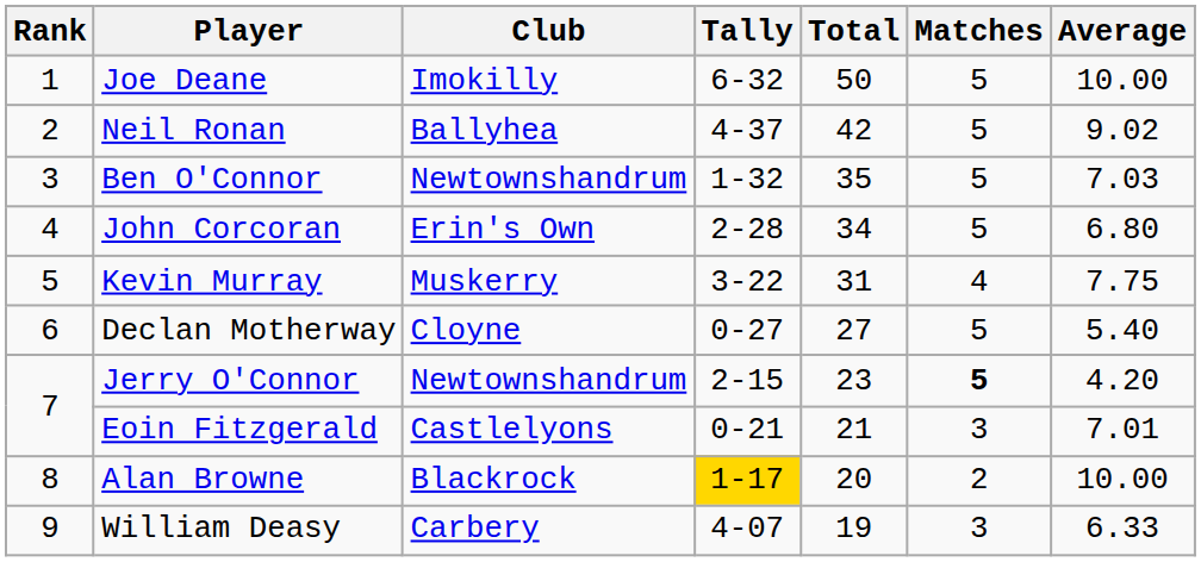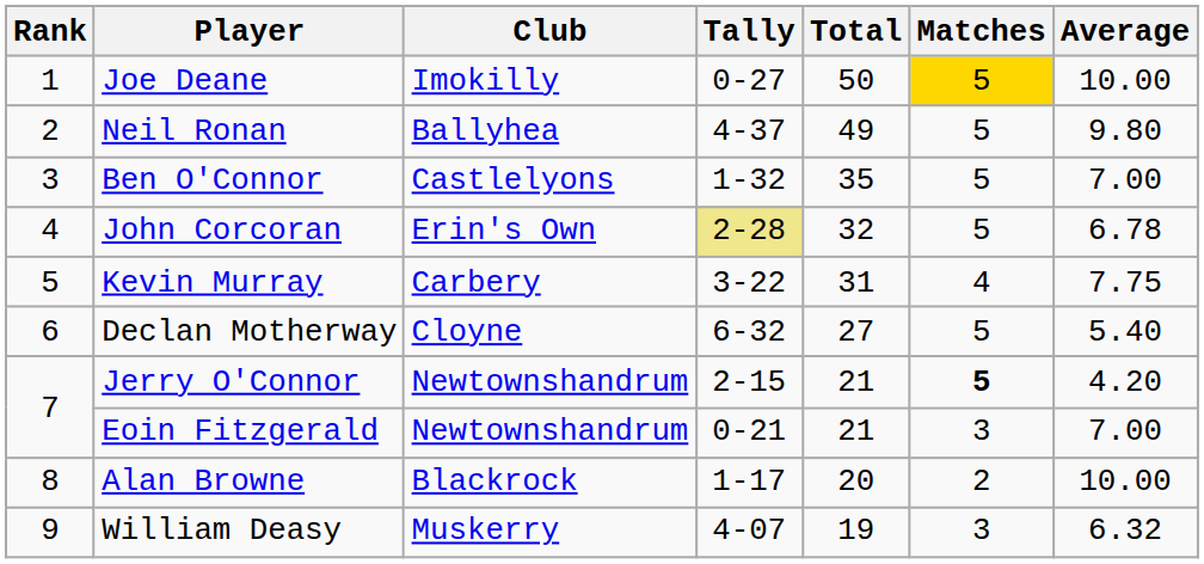 <table class="wikitable">
 <tr>
 <th>Rank</th>
 <th>Player</th>
 <th>Club</th>
 <th>Tally</th>
 <th>Total</th>
 <th>Matches</th>
 <th>Average</th>
 </tr>
 <tr>
 <td rowspan=1 align=center>1</td>
 <td><a href='#'>Joe Deane</a></td>
 <td><a href='#'>Imokilly</a></td>
-<td align=center>6-32</td>
+<td align=center>0-27</td>
 <td align=center>50</td>
-<td align=center>5</td>
+<td align=center style="background: gold;">5</td>
 <td align=center>10.00</td>
 </tr>
 <tr>
 <td rowspan=1 align=center>2</td>
 <td><a href='#'>Neil Ronan</a></td>
 <td><a href='#'>Ballyhea</a></td>
 <td align=center>4-37</td>
-<td align=center>42</td>
+<td align=center>49</td>
 <td align=center>5</td>
-<td align=center>9.02</td>
+<td align=center>9.80</td>
 </tr>
 <tr>
 <td rowspan=1 align=center>3</td>
 <td><a href='#'>Ben O'Connor</a></td>
-<td><a href='#'>Newtownshandrum</a></td>
+<td><a href='#'>Castlelyons</a></td>
 <td align=center>1-32</td>
 <td align=center>35</td>
 <td align=center>5</td>
-<td align=center>7.03</td>
+<td align=center>7.00</td>
 </tr>
 <tr>
 <td rowspan=1 align=center>4</td>
 <td><a href='#'>John Corcoran</a></td>
 <td><a href='#'>Erin's Own</a></td>
-<td align=center>2-28</td>
-<td align=center>34</td>
+<td align=center style="background: khaki;">2-28</td>
+<td align=center>32</td>
 <td align=center>5</td>
-<td align=center>6.80</td>
+<td align=center>6.78</td>
 </tr>
 <tr>
 <td rowspan=1 align=center>5</td>
 <td><a href='#'>Kevin Murray</a></td>
-<td><a href='#'>Muskerry</a></td>
+<td><a href='#'>Carbery</a></td>
 <td align=center>3-22</td>
 <td align=center>31</td>
 <td align=center>4</td>
 <td align=center>7.75</td>
 </tr>
 <tr>
 <td rowspan=1 align=center>6</td>
 <td>Declan Motherway</td>
 <td><a href='#'>Cloyne</a></td>
-<td align=center>0-27</td>
+<td align=center>6-32</td>
 <td align=center>27</td>
 <td align=center>5</td>
 <td align=center>5.40</td>
 </tr>
 <tr>
 <td rowspan=2 align=center>7</td>
 <td><a href='#'>Jerry O'Connor</a></td>
 <td><a href='#'>Newtownshandrum</a></td>
 <td align=center>2-15</td>
-<td align=center>23</td>
+<td align=center>21</td>
 <td align=center><strong>5</strong></td>
 <td align=center>4.20</td>
 </tr>
 <tr>
 <td><a href='#'>Eoin Fitzgerald</a></td>
-<td><a href='#'>Castlelyons</a></td>
+<td><a href='#'>Newtownshandrum</a></td>
 <td align=center>0-21</td>
 <td align=center>21</td>
 <td align=center>3</td>
-<td align=center>7.01</td>
+<td align=center>7.00</td>
 </tr>
 <tr>
 <td rowspan=1 align=center>8</td>
 <td><a href='#'>Alan Browne</a></td>
 <td><a href='#'>Blackrock</a></td>
-<td align=center style="background: gold;">1-17</td>
+<td align=center>1-17</td>
 <td align=center>20</td>
 <td align=center>2</td>
 <td align=center>10.00</td>
 </tr>
 <tr>
 <td rowspan=1 align=center>9</td>
 <td>William Deasy</td>
-<td><a href='#'>Carbery</a></td>
+<td><a href='#'>Muskerry</a></td>
 <td align=center>4-07</td>
 <td align=center>19</td>
 <td align=center>3</td>
-<td align=center>6.33</td>
+<td align=center>6.32</td>
 </tr>
 </table>
